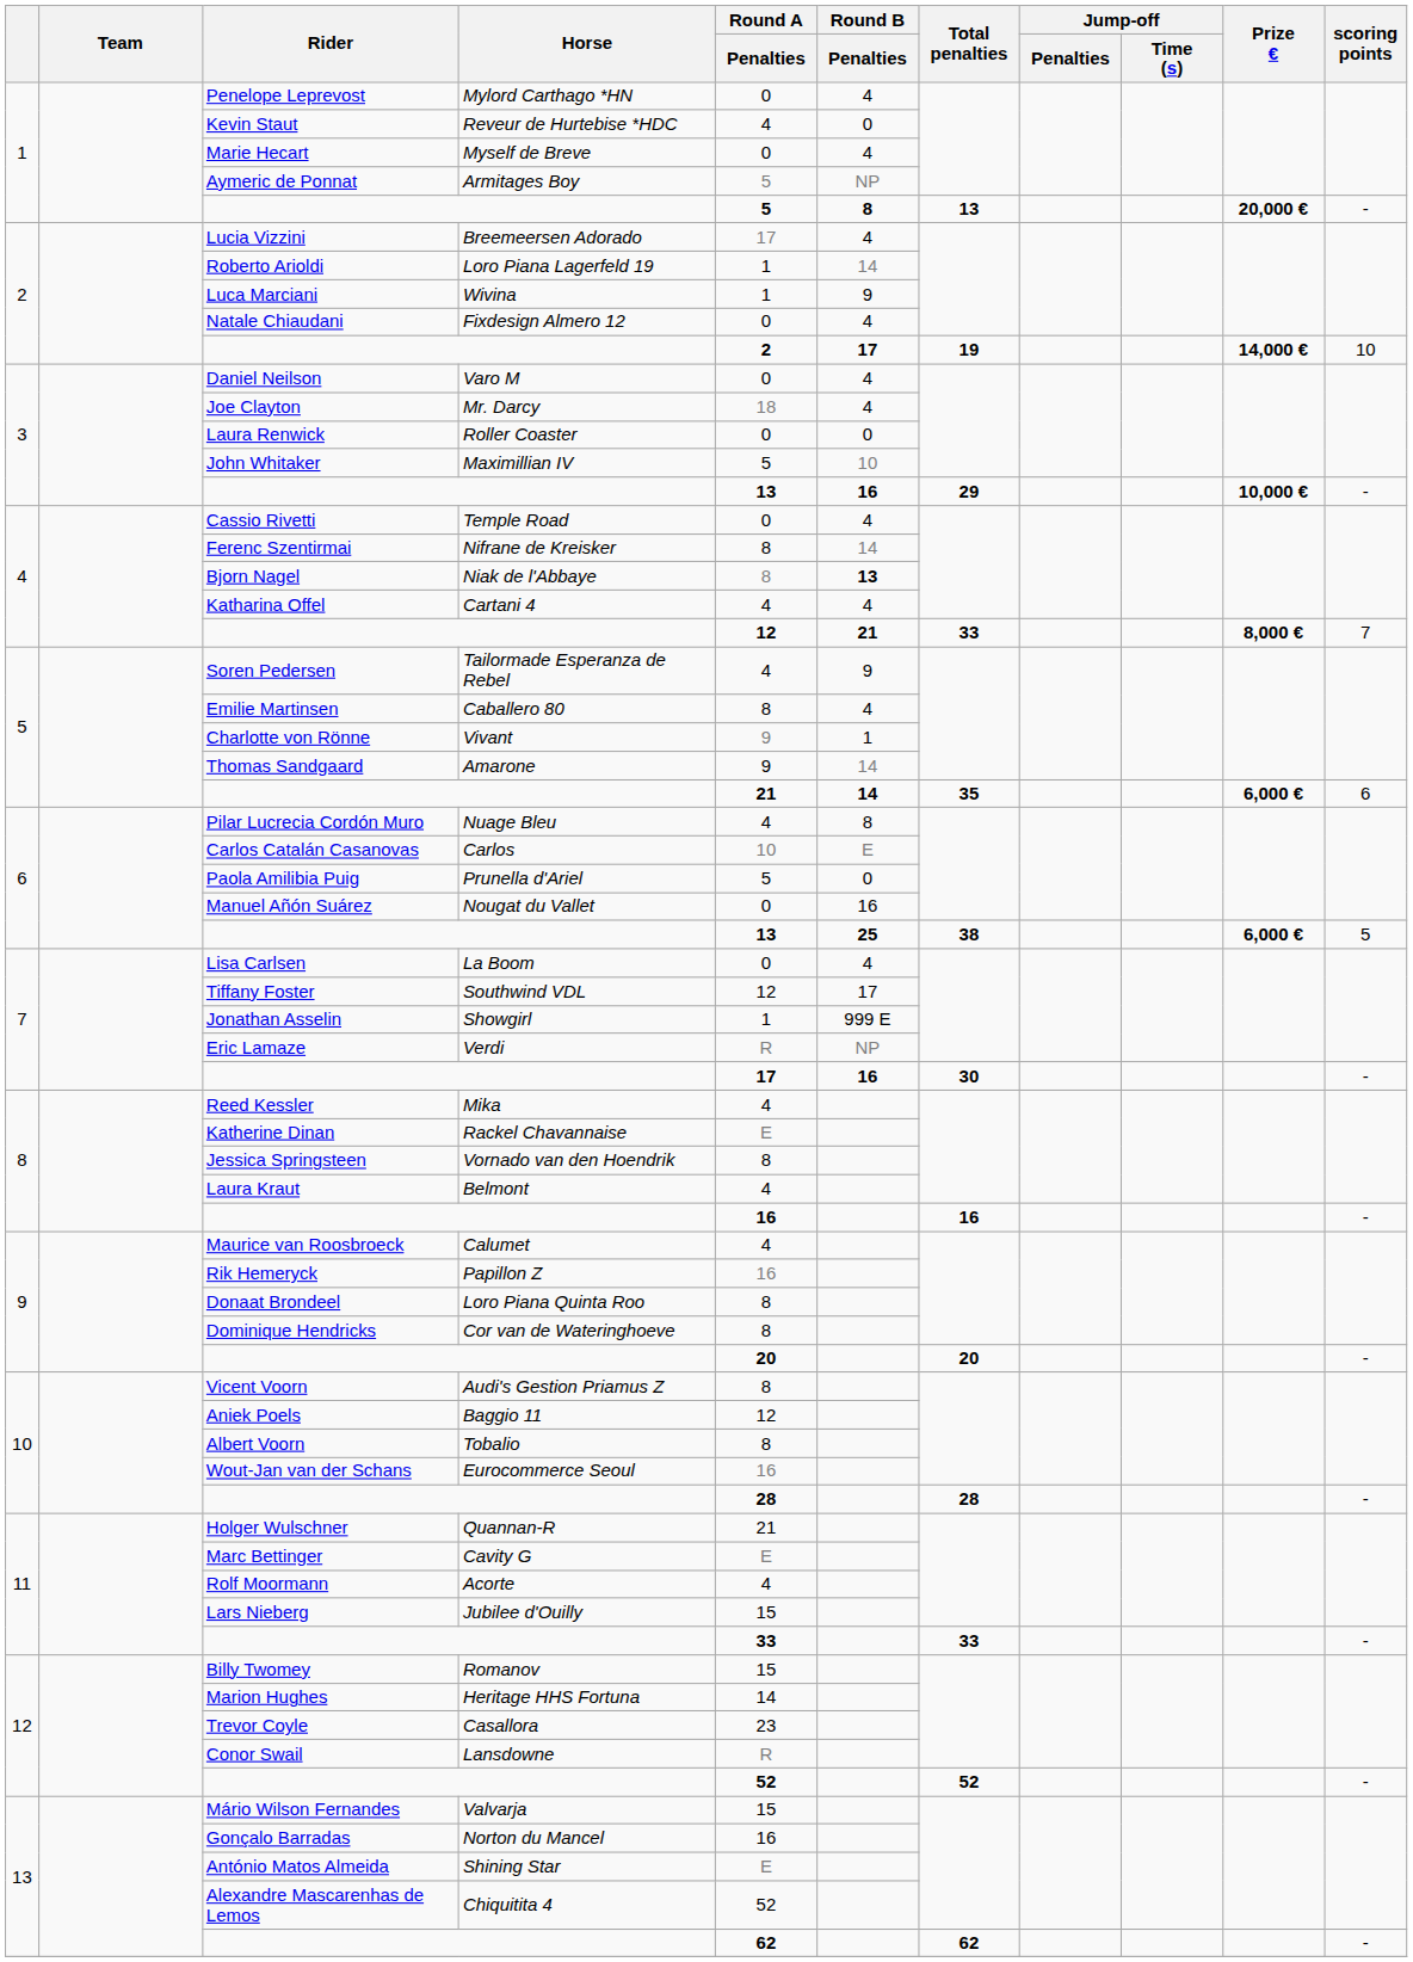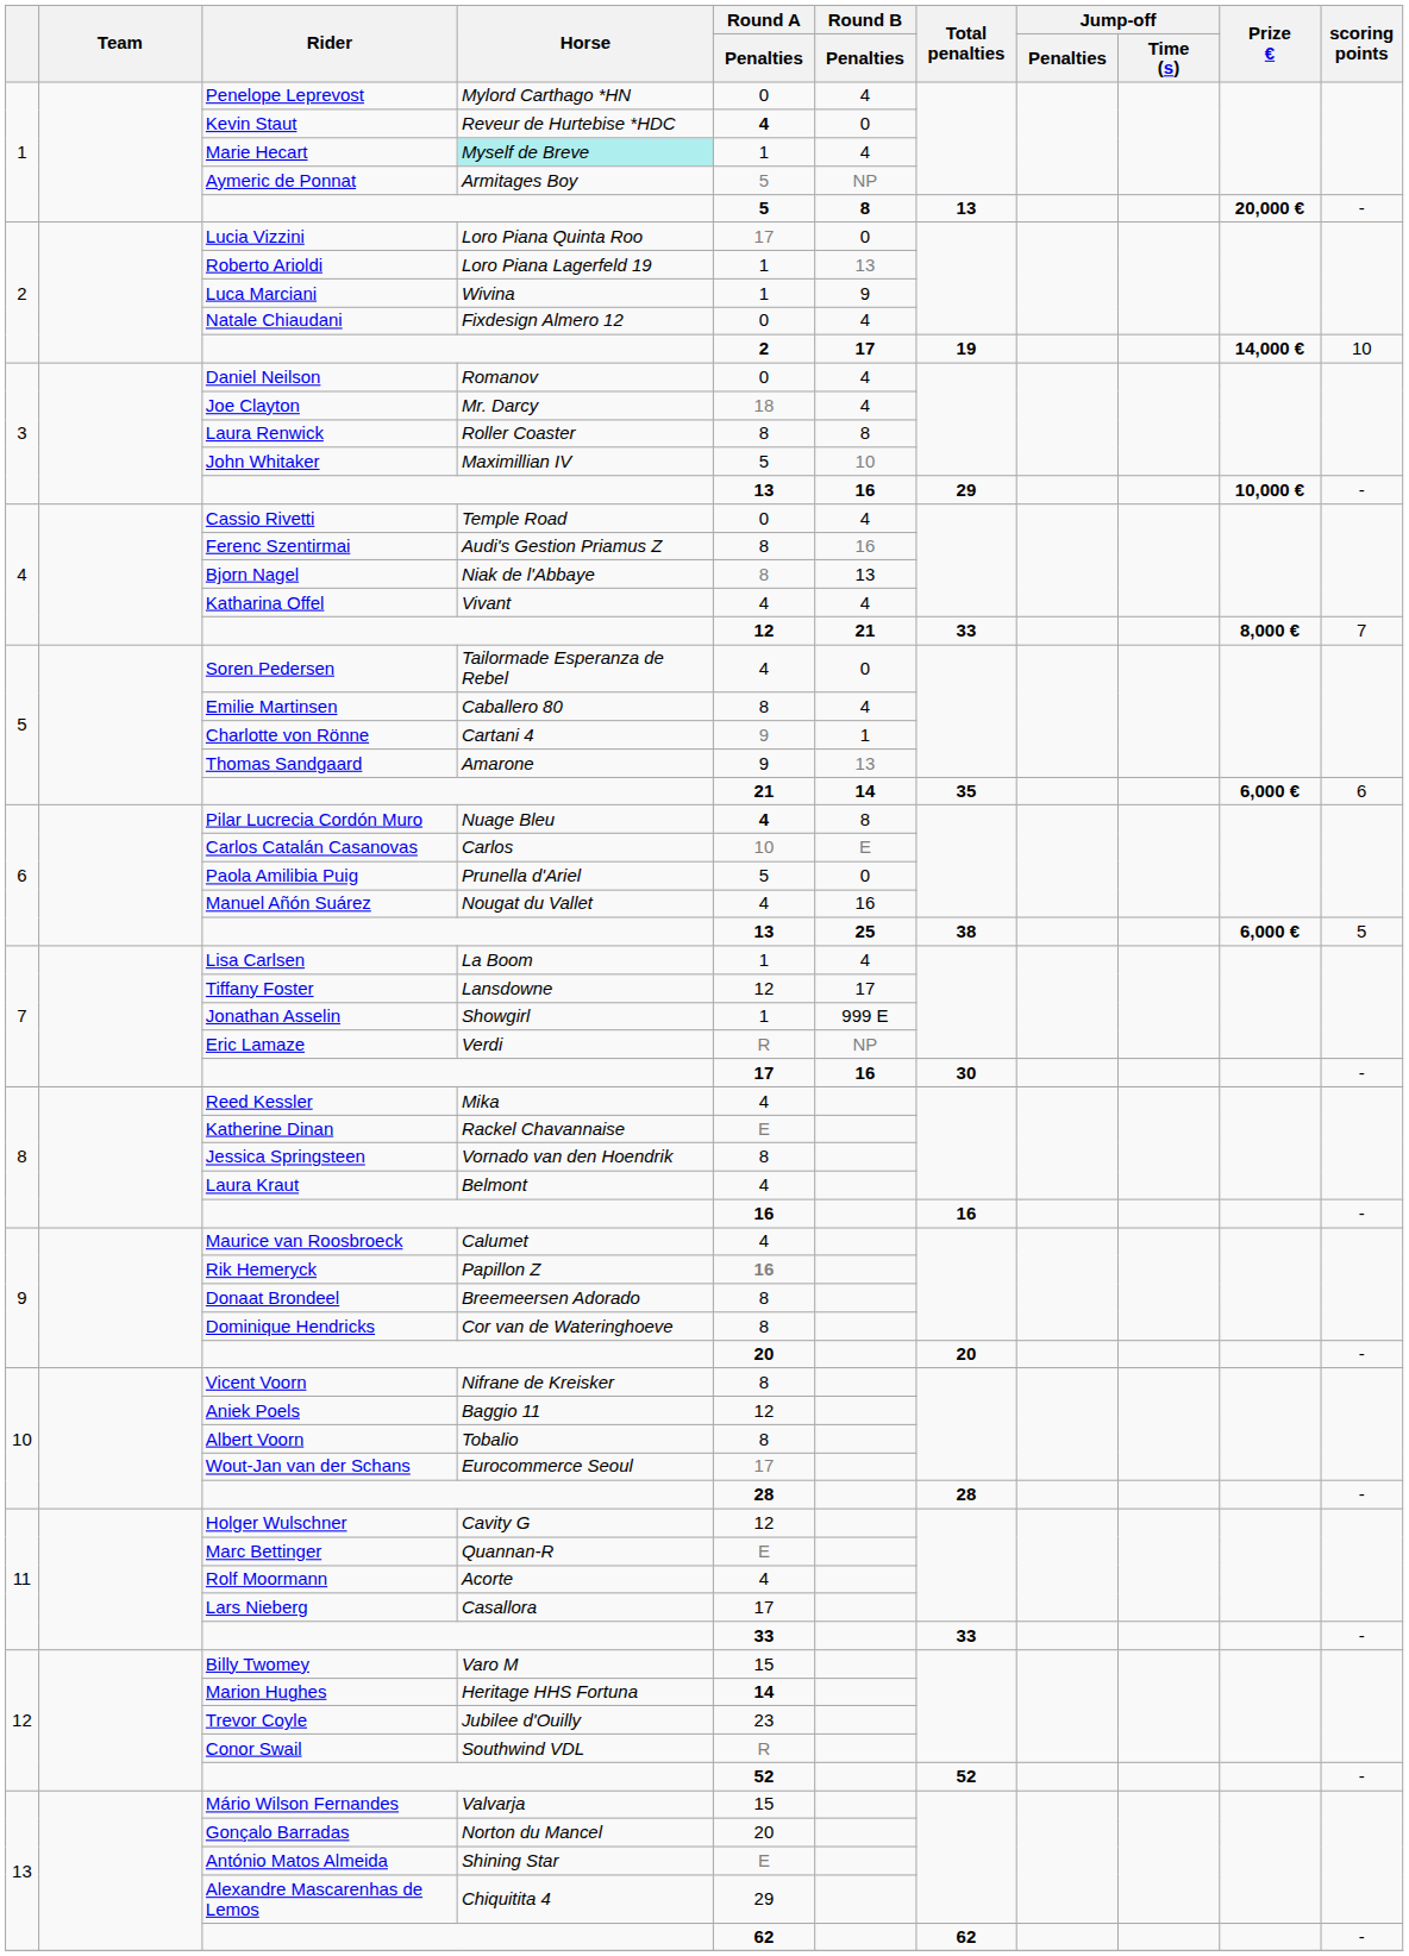 <table class="wikitable" style="font-size: 90%">
 <tr>
 <th rowspan=2 width=20></th>
 <th rowspan=2 width=125>Team</th>
 <th rowspan=2 width=200>Rider</th>
 <th rowspan=2 width=200>Horse</th>
 <th>Round A</th>
 <th>Round B</th>
 <th rowspan=2 width=75>Total penalties</th>
 <th colspan=2>Jump-off</th>
 <th rowspan=2 width=75>Prize<br><a href='#'>€</a></th>
 <th rowspan=2 width=60>scoring<br>points</th>
 </tr>
 <tr>
 <th width=75>Penalties</th>
 <th width=75>Penalties</th>
 <th width=75>Penalties</th>
 <th width=75>Time<br>(<a href='#'>s</a>)</th>
 </tr>
 <tr>
 <td rowspan=5 align=center>1</td>
 <td rowspan=5></td>
 <td><a href='#'>Penelope Leprevost</a></td>
 <td><em>Mylord Carthago *HN</em></td>
 <td align=center>0</td>
 <td align=center>4</td>
 <td rowspan=4></td>
 <td rowspan=4></td>
 <td rowspan=4></td>
 <td rowspan=4></td>
 </tr>
 <tr>
 <td><a href='#'>Kevin Staut</a></td>
 <td><em>Reveur de Hurtebise *HDC</em></td>
-<td align=center>4</td>
+<td align=center><strong>4</strong></td>
 <td align=center>0</td>
 </tr>
 <tr>
 <td><a href='#'>Marie Hecart</a></td>
-<td><em>Myself de Breve</em></td>
-<td align=center>0</td>
+<td style="background: paleturquoise;"><em>Myself de Breve</em></td>
+<td align=center>1</td>
 <td align=center>4</td>
 </tr>
 <tr>
 <td><a href='#'>Aymeric de Ponnat</a></td>
 <td><em>Armitages Boy</em></td>
 <td align=center style=color:gray>5</td>
 <td align=center style=color:gray>NP</td>
 </tr>
 <tr>
 <td colspan=2></td>
 <td align=center><strong>5</strong></td>
 <td align=center><strong>8</strong></td>
 <td align=center><strong>13</strong></td>
 <td></td>
 <td></td>
 <td align=center><strong>20,000 €</strong></td>
 <td align=center>-</td>
 </tr>
 <tr>
 <td rowspan=5 align=center>2</td>
 <td rowspan=5></td>
 <td><a href='#'>Lucia Vizzini</a></td>
-<td><em>Breemeersen Adorado</em></td>
+<td><em>Loro Piana Quinta Roo</em></td>
 <td align=center style=color:gray>17</td>
-<td align=center>4</td>
+<td align=center>0</td>
 <td rowspan=4></td>
 <td rowspan=4></td>
 <td rowspan=4></td>
 <td rowspan=4></td>
 </tr>
 <tr>
 <td><a href='#'>Roberto Arioldi</a></td>
 <td><em>Loro Piana Lagerfeld 19</em></td>
 <td align=center>1</td>
-<td align=center style=color:gray>14</td>
+<td align=center style=color:gray>13</td>
 </tr>
 <tr>
 <td><a href='#'>Luca Marciani</a></td>
 <td><em>Wivina</em></td>
 <td align=center>1</td>
 <td align=center>9</td>
 </tr>
 <tr>
 <td><a href='#'>Natale Chiaudani</a></td>
 <td><em>Fixdesign Almero 12</em></td>
 <td align=center>0</td>
 <td align=center>4</td>
 </tr>
 <tr>
 <td colspan=2></td>
 <td align=center><strong>2</strong></td>
 <td align=center><strong>17</strong></td>
 <td align=center><strong>19</strong></td>
 <td></td>
 <td></td>
 <td align=center><strong>14,000 €</strong></td>
 <td align=center>10</td>
 </tr>
 <tr>
 <td rowspan=5 align=center>3</td>
 <td rowspan=5></td>
 <td><a href='#'>Daniel Neilson</a></td>
-<td><em>Varo M</em></td>
+<td><em>Romanov</em></td>
 <td align=center>0</td>
 <td align=center>4</td>
 <td rowspan=4></td>
 <td rowspan=4></td>
 <td rowspan=4></td>
 <td rowspan=4></td>
 </tr>
 <tr>
 <td><a href='#'>Joe Clayton</a></td>
 <td><em>Mr. Darcy</em></td>
 <td align=center style=color:gray>18</td>
 <td align=center>4</td>
 </tr>
 <tr>
 <td><a href='#'>Laura Renwick</a></td>
 <td><em>Roller Coaster</em></td>
-<td align=center>0</td>
-<td align=center>0</td>
+<td align=center>8</td>
+<td align=center>8</td>
 </tr>
 <tr>
 <td><a href='#'>John Whitaker</a></td>
 <td><em>Maximillian IV</em></td>
 <td align=center>5</td>
 <td align=center style=color:gray>10</td>
 </tr>
 <tr>
 <td colspan=2></td>
 <td align=center><strong>13</strong></td>
 <td align=center><strong>16</strong></td>
 <td align=center><strong>29</strong></td>
 <td></td>
 <td></td>
 <td align=center><strong>10,000 €</strong></td>
 <td align=center>-</td>
 </tr>
 <tr>
 <td rowspan=5 align=center>4</td>
 <td rowspan=5></td>
 <td><a href='#'>Cassio Rivetti</a></td>
 <td><em>Temple Road</em></td>
 <td align=center>0</td>
 <td align=center>4</td>
 <td rowspan=4></td>
 <td rowspan=4></td>
 <td rowspan=4></td>
 <td rowspan=4></td>
 </tr>
 <tr>
 <td><a href='#'>Ferenc Szentirmai</a></td>
-<td><em>Nifrane de Kreisker</em></td>
+<td><em>Audi's Gestion Priamus Z</em></td>
 <td align=center>8</td>
-<td align=center style=color:gray>14</td>
+<td align=center style=color:gray>16</td>
 </tr>
 <tr>
 <td><a href='#'>Bjorn Nagel</a></td>
 <td><em>Niak de l'Abbaye</em></td>
 <td align=center style=color:gray>8</td>
-<td align=center><strong>13</strong></td>
+<td align=center>13</td>
 </tr>
 <tr>
 <td><a href='#'>Katharina Offel</a></td>
-<td><em>Cartani 4</em></td>
+<td><em>Vivant</em></td>
 <td align=center>4</td>
 <td align=center>4</td>
 </tr>
 <tr>
 <td colspan=2></td>
 <td align=center><strong>12</strong></td>
 <td align=center><strong>21</strong></td>
 <td align=center><strong>33</strong></td>
 <td></td>
 <td></td>
 <td align=center><strong>8,000 €</strong></td>
 <td align=center>7</td>
 </tr>
 <tr>
 <td rowspan=5 align=center>5</td>
 <td rowspan=5></td>
 <td><a href='#'>Soren Pedersen</a></td>
 <td><em>Tailormade Esperanza de Rebel</em></td>
 <td align=center>4</td>
-<td align=center>9</td>
+<td align=center>0</td>
 <td rowspan=4></td>
 <td rowspan=4></td>
 <td rowspan=4></td>
 <td rowspan=4></td>
 </tr>
 <tr>
 <td><a href='#'>Emilie Martinsen</a></td>
 <td><em>Caballero 80</em></td>
 <td align=center>8</td>
 <td align=center>4</td>
 </tr>
 <tr>
 <td><a href='#'>Charlotte von Rönne</a></td>
-<td><em>Vivant</em></td>
+<td><em>Cartani 4</em></td>
 <td align=center style=color:gray>9</td>
 <td align=center>1</td>
 </tr>
 <tr>
 <td><a href='#'>Thomas Sandgaard</a></td>
 <td><em>Amarone</em></td>
 <td align=center>9</td>
-<td align=center style=color:gray>14</td>
+<td align=center style=color:gray>13</td>
 </tr>
 <tr>
 <td colspan=2></td>
 <td align=center><strong>21</strong></td>
 <td align=center><strong>14</strong></td>
 <td align=center><strong>35</strong></td>
 <td></td>
 <td></td>
 <td align=center><strong>6,000 €</strong></td>
 <td align=center>6</td>
 </tr>
 <tr>
 <td rowspan=5 align=center>6</td>
 <td rowspan=5></td>
 <td><a href='#'>Pilar Lucrecia Cordón Muro</a></td>
 <td><em>Nuage Bleu</em></td>
-<td align=center>4</td>
+<td align=center><strong>4</strong></td>
 <td align=center>8</td>
 <td rowspan=4></td>
 <td rowspan=4></td>
 <td rowspan=4></td>
 <td rowspan=4></td>
 </tr>
 <tr>
 <td><a href='#'>Carlos Catalán Casanovas</a></td>
 <td><em>Carlos</em></td>
 <td align=center style=color:gray>10</td>
 <td align=center style=color:gray>E</td>
 </tr>
 <tr>
 <td><a href='#'>Paola Amilibia Puig</a></td>
 <td><em>Prunella d'Ariel</em></td>
 <td align=center>5</td>
 <td align=center>0</td>
 </tr>
 <tr>
 <td><a href='#'>Manuel Añón Suárez</a></td>
 <td><em>Nougat du Vallet</em></td>
-<td align=center>0</td>
+<td align=center>4</td>
 <td align=center>16</td>
 </tr>
 <tr>
 <td colspan=2></td>
 <td align=center><strong>13</strong></td>
 <td align=center><strong>25</strong></td>
 <td align=center><strong>38</strong></td>
 <td></td>
 <td></td>
 <td align=center><strong>6,000 €</strong></td>
 <td align=center>5</td>
 </tr>
 <tr>
 <td rowspan=5 align=center>7</td>
 <td rowspan=5></td>
 <td><a href='#'>Lisa Carlsen</a></td>
 <td><em>La Boom</em></td>
-<td align=center>0</td>
+<td align=center>1</td>
 <td align=center>4</td>
 <td rowspan=4></td>
 <td rowspan=4></td>
 <td rowspan=4></td>
 <td rowspan=4></td>
 </tr>
 <tr>
 <td><a href='#'>Tiffany Foster</a></td>
-<td><em>Southwind VDL</em></td>
+<td><em>Lansdowne</em></td>
 <td align=center>12</td>
 <td align=center>17</td>
 </tr>
 <tr>
 <td><a href='#'>Jonathan Asselin</a></td>
 <td><em>Showgirl</em></td>
 <td align=center>1</td>
 <td align=center>999 E</td>
 </tr>
 <tr>
 <td><a href='#'>Eric Lamaze</a></td>
 <td><em>Verdi</em></td>
 <td align=center style=color:gray>R</td>
 <td align=center style=color:gray>NP</td>
 </tr>
 <tr>
 <td colspan=2></td>
 <td align=center><strong>17</strong></td>
 <td align=center><strong>16</strong></td>
 <td align=center><strong>30</strong></td>
 <td></td>
 <td></td>
 <td align=center></td>
 <td align=center>-</td>
 </tr>
 <tr>
 <td rowspan=5 align=center>8</td>
 <td rowspan=5></td>
 <td><a href='#'>Reed Kessler</a></td>
 <td><em>Mika</em></td>
 <td align=center>4</td>
 <td align=center></td>
 <td rowspan=4></td>
 <td rowspan=4></td>
 <td rowspan=4></td>
 <td rowspan=4></td>
 </tr>
 <tr>
 <td><a href='#'>Katherine Dinan</a></td>
 <td><em>Rackel Chavannaise</em></td>
 <td align=center style=color:gray>E</td>
 <td align=center style=color:gray></td>
 </tr>
 <tr>
 <td><a href='#'>Jessica Springsteen</a></td>
 <td><em>Vornado van den Hoendrik</em></td>
 <td align=center>8</td>
 <td align=center></td>
 </tr>
 <tr>
 <td><a href='#'>Laura Kraut</a></td>
 <td><em>Belmont</em></td>
 <td align=center>4</td>
 <td align=center></td>
 </tr>
 <tr>
 <td colspan=2></td>
 <td align=center><strong>16</strong></td>
 <td align=center></td>
 <td align=center><strong>16</strong></td>
 <td></td>
 <td></td>
 <td align=center></td>
 <td align=center>-</td>
 </tr>
 <tr>
 <td rowspan=5 align=center>9</td>
 <td rowspan=5></td>
 <td><a href='#'>Maurice van Roosbroeck</a></td>
 <td><em>Calumet</em></td>
 <td align=center>4</td>
 <td align=center></td>
 <td rowspan=4></td>
 <td rowspan=4></td>
 <td rowspan=4></td>
 <td rowspan=4></td>
 </tr>
 <tr>
 <td><a href='#'>Rik Hemeryck</a></td>
 <td><em>Papillon Z</em></td>
-<td align=center style=color:gray>16</td>
+<td align=center style=color:gray><strong>16</strong></td>
 <td align=center style=color:gray></td>
 </tr>
 <tr>
 <td><a href='#'>Donaat Brondeel</a></td>
-<td><em>Loro Piana Quinta Roo</em></td>
+<td><em>Breemeersen Adorado</em></td>
 <td align=center>8</td>
 <td align=center></td>
 </tr>
 <tr>
 <td><a href='#'>Dominique Hendricks</a></td>
 <td><em>Cor van de Wateringhoeve</em></td>
 <td align=center>8</td>
 <td align=center></td>
 </tr>
 <tr>
 <td colspan=2></td>
 <td align=center><strong>20</strong></td>
 <td align=center></td>
 <td align=center><strong>20</strong></td>
 <td></td>
 <td></td>
 <td align=center></td>
 <td align=center>-</td>
 </tr>
 <tr>
 <td rowspan=5 align=center>10</td>
 <td rowspan=5></td>
 <td><a href='#'>Vicent Voorn</a></td>
-<td><em>Audi's Gestion Priamus Z</em></td>
+<td><em>Nifrane de Kreisker</em></td>
 <td align=center>8</td>
 <td align=center></td>
 <td rowspan=4></td>
 <td rowspan=4></td>
 <td rowspan=4></td>
 <td rowspan=4></td>
 </tr>
 <tr>
 <td><a href='#'>Aniek Poels</a></td>
 <td><em>Baggio 11</em></td>
 <td align=center>12</td>
 <td align=center style=color:gray></td>
 </tr>
 <tr>
 <td><a href='#'>Albert Voorn</a></td>
 <td><em>Tobalio</em></td>
 <td align=center>8</td>
 <td align=center></td>
 </tr>
 <tr>
 <td><a href='#'>Wout-Jan van der Schans</a></td>
 <td><em>Eurocommerce Seoul</em></td>
-<td align=center style=color:gray>16</td>
+<td align=center style=color:gray>17</td>
 <td align=center></td>
 </tr>
 <tr>
 <td colspan=2></td>
 <td align=center><strong>28</strong></td>
 <td align=center></td>
 <td align=center><strong>28</strong></td>
 <td></td>
 <td></td>
 <td align=center></td>
 <td align=center>-</td>
 </tr>
 <tr>
 <td rowspan=5 align=center>11</td>
 <td rowspan=5></td>
 <td><a href='#'>Holger Wulschner</a></td>
-<td><em>Quannan-R</em></td>
-<td align=center>21</td>
+<td><em>Cavity G</em></td>
+<td align=center>12</td>
 <td align=center></td>
 <td rowspan=4></td>
 <td rowspan=4></td>
 <td rowspan=4></td>
 <td rowspan=4></td>
 </tr>
 <tr>
 <td><a href='#'>Marc Bettinger</a></td>
-<td><em>Cavity G</em></td>
+<td><em>Quannan-R</em></td>
 <td align=center style=color:gray>E</td>
 <td align=center style=color:gray></td>
 </tr>
 <tr>
 <td><a href='#'>Rolf Moormann</a></td>
 <td><em>Acorte</em></td>
 <td align=center>4</td>
 <td align=center></td>
 </tr>
 <tr>
 <td><a href='#'>Lars Nieberg</a></td>
-<td><em>Jubilee d'Ouilly</em></td>
-<td align=center>15</td>
+<td><em>Casallora</em></td>
+<td align=center>17</td>
 <td align=center></td>
 </tr>
 <tr>
 <td colspan=2></td>
 <td align=center><strong>33</strong></td>
 <td align=center></td>
 <td align=center><strong>33</strong></td>
 <td></td>
 <td></td>
 <td align=center></td>
 <td align=center>-</td>
 </tr>
 <tr>
 <td rowspan=5 align=center>12</td>
 <td rowspan=5></td>
 <td><a href='#'>Billy Twomey</a></td>
-<td><em>Romanov</em></td>
+<td><em>Varo M</em></td>
 <td align=center>15</td>
 <td align=center></td>
 <td rowspan=4></td>
 <td rowspan=4></td>
 <td rowspan=4></td>
 <td rowspan=4></td>
 </tr>
 <tr>
 <td><a href='#'>Marion Hughes</a></td>
 <td><em>Heritage HHS Fortuna</em></td>
-<td align=center>14</td>
+<td align=center><strong>14</strong></td>
 <td align=center style=color:gray></td>
 </tr>
 <tr>
 <td><a href='#'>Trevor Coyle</a></td>
-<td><em>Casallora</em></td>
+<td><em>Jubilee d'Ouilly</em></td>
 <td align=center>23</td>
 <td align=center></td>
 </tr>
 <tr>
 <td><a href='#'>Conor Swail</a></td>
-<td><em>Lansdowne</em></td>
+<td><em>Southwind VDL</em></td>
 <td align=center style=color:gray>R</td>
 <td align=center></td>
 </tr>
 <tr>
 <td colspan=2></td>
 <td align=center><strong>52</strong></td>
 <td align=center></td>
 <td align=center><strong>52</strong></td>
 <td></td>
 <td></td>
 <td align=center></td>
 <td align=center>-</td>
 </tr>
 <tr>
 <td rowspan=5 align=center>13</td>
 <td rowspan=5></td>
 <td><a href='#'>Mário Wilson Fernandes</a></td>
 <td><em>Valvarja</em></td>
 <td align=center>15</td>
 <td align=center></td>
 <td rowspan=4></td>
 <td rowspan=4></td>
 <td rowspan=4></td>
 <td rowspan=4></td>
 </tr>
 <tr>
 <td><a href='#'>Gonçalo Barradas</a></td>
 <td><em>Norton du Mancel</em></td>
-<td align=center>16</td>
+<td align=center>20</td>
 <td align=center></td>
 </tr>
 <tr>
 <td><a href='#'>António Matos Almeida</a></td>
 <td><em>Shining Star</em></td>
 <td align=center style=color:gray>E</td>
 <td align=center></td>
 </tr>
 <tr>
 <td><a href='#'>Alexandre Mascarenhas de Lemos</a></td>
 <td><em>Chiquitita 4</em></td>
-<td align=center>52</td>
+<td align=center>29</td>
 <td align=center></td>
 </tr>
 <tr>
 <td colspan=2></td>
 <td align=center><strong>62</strong></td>
 <td align=center></td>
 <td align=center><strong>62</strong></td>
 <td></td>
 <td></td>
 <td align=center></td>
 <td align=center>-</td>
 </tr>
 <tr>
 </tr>
 </table>
